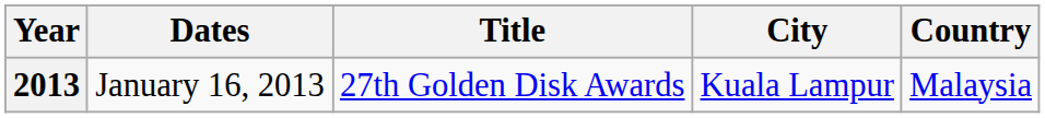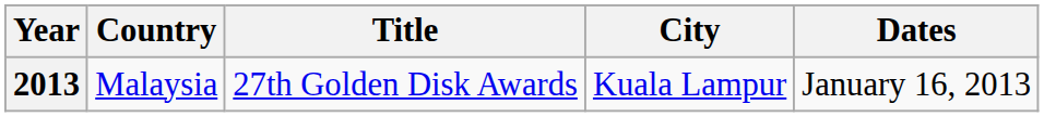 <table class="wikitable plainrowheaders" style="text-align:center;">
 <tr>
 <th>Year</th>
-<th>Dates</th>
+<th>Country</th>
 <th>Title</th>
 <th>City</th>
-<th>Country</th>
+<th>Dates</th>
 </tr>
 <tr>
 <th scope="row">2013</th>
-<td>January 16, 2013</td>
+<td><a href='#'>Malaysia</a></td>
 <td><a href='#'>27th Golden Disk Awards</a></td>
 <td><a href='#'>Kuala Lampur</a></td>
-<td><a href='#'>Malaysia</a></td>
+<td>January 16, 2013</td>
 </tr>
 </table>
